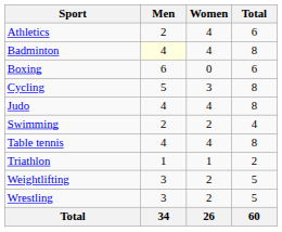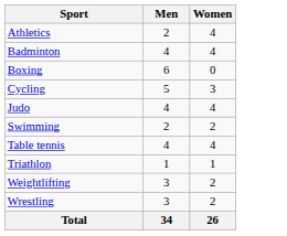 <table class="wikitable sortable" style="text-align:center;">
 <tr>
 <th width=180>Sport</th>
 <th width=55>Men</th>
 <th width=55>Women</th>
-<th width=55>Total</th>
 </tr>
 <tr>
 <td align=left><a href='#'>Athletics</a></td>
 <td>2</td>
 <td>4</td>
-<td>6</td>
 </tr>
 <tr>
 <td align=left><a href='#'>Badminton</a></td>
-<td style="background: lightyellow;">4</td>
 <td>4</td>
-<td>8</td>
+<td>4</td>
 </tr>
 <tr>
 <td align=left><a href='#'>Boxing</a></td>
 <td>6</td>
 <td>0</td>
-<td>6</td>
 </tr>
 <tr>
 <td align=left><a href='#'>Cycling</a></td>
 <td>5</td>
 <td>3</td>
-<td>8</td>
 </tr>
 <tr>
 <td align=left><a href='#'>Judo</a></td>
 <td>4</td>
 <td>4</td>
-<td>8</td>
 </tr>
 <tr>
 <td align=left><a href='#'>Swimming</a></td>
 <td>2</td>
 <td>2</td>
-<td>4</td>
 </tr>
 <tr>
 <td align=left><a href='#'>Table tennis</a></td>
 <td>4</td>
 <td>4</td>
-<td>8</td>
 </tr>
 <tr>
 <td align=left><a href='#'>Triathlon</a></td>
 <td>1</td>
 <td>1</td>
-<td>2</td>
 </tr>
 <tr>
 <td align=left><a href='#'>Weightlifting</a></td>
 <td>3</td>
 <td>2</td>
-<td>5</td>
 </tr>
 <tr>
 <td align=left><a href='#'>Wrestling</a></td>
 <td>3</td>
 <td>2</td>
-<td>5</td>
 </tr>
 <tr>
 <th>Total</th>
 <th>34</th>
 <th>26</th>
-<th>60</th>
 </tr>
 </table>
